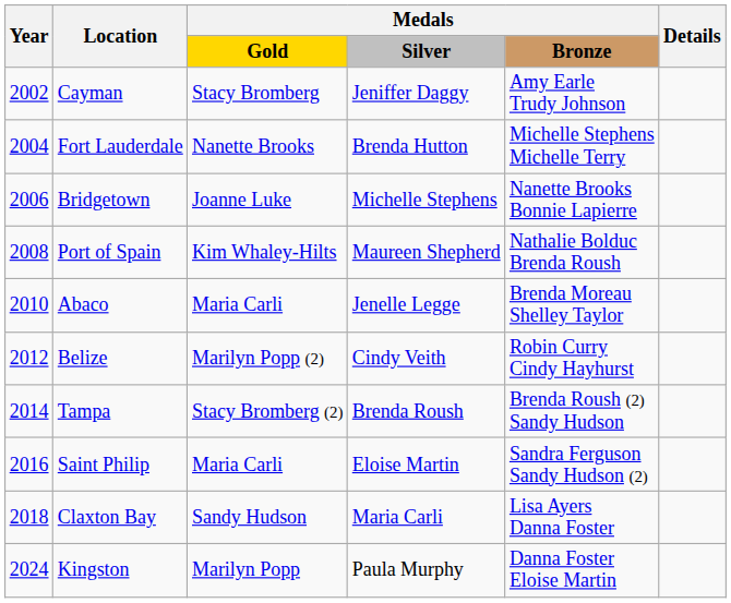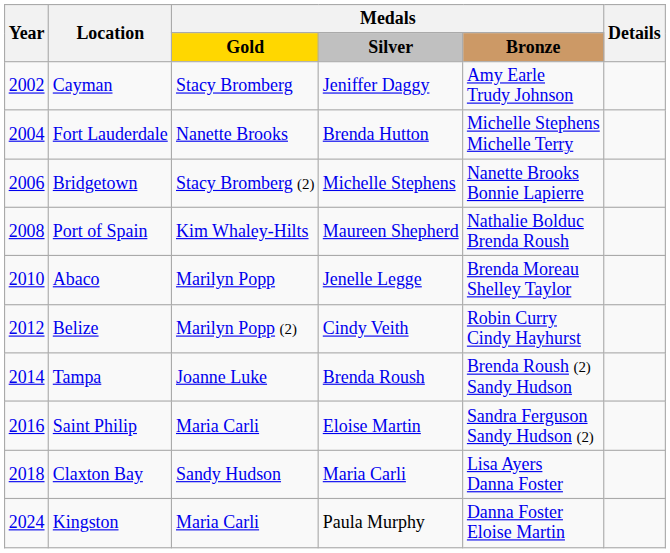 <table class="wikitable">
 <tr>
 <th rowspan="2">Year</th>
 <th rowspan="2">Location</th>
 <th colspan="3">Medals</th>
 <th rowspan="2">Details</th>
 </tr>
 <tr style="text-align:center;">
 <td bgcolor="gold"><strong>Gold</strong></td>
 <td bgcolor="silver"><strong>Silver</strong></td>
 <td bgcolor="cc9966"><strong>Bronze</strong></td>
 </tr>
 <tr>
 <td><a href='#'>2002</a></td>
 <td> <a href='#'>Cayman</a></td>
 <td> <a href='#'>Stacy Bromberg</a></td>
 <td> <a href='#'>Jeniffer Daggy</a></td>
 <td> <a href='#'>Amy Earle</a><br> <a href='#'>Trudy Johnson</a></td>
 <td></td>
 </tr>
 <tr>
 <td><a href='#'>2004</a></td>
 <td> <a href='#'>Fort Lauderdale</a></td>
 <td> <a href='#'>Nanette Brooks</a></td>
 <td> <a href='#'>Brenda Hutton</a></td>
 <td> <a href='#'>Michelle Stephens</a><br> <a href='#'>Michelle Terry</a></td>
 <td></td>
 </tr>
 <tr>
 <td><a href='#'>2006</a></td>
 <td> <a href='#'>Bridgetown</a></td>
-<td> <a href='#'>Joanne Luke</a></td>
+<td> <a href='#'>Stacy Bromberg</a> <small>(2)</small></td>
 <td> <a href='#'>Michelle Stephens</a></td>
 <td> <a href='#'>Nanette Brooks</a><br> <a href='#'>Bonnie Lapierre</a></td>
 <td></td>
 </tr>
 <tr>
 <td><a href='#'>2008</a></td>
 <td> <a href='#'>Port of Spain</a></td>
 <td> <a href='#'>Kim Whaley-Hilts</a></td>
 <td> <a href='#'>Maureen Shepherd</a></td>
 <td> <a href='#'>Nathalie Bolduc</a><br> <a href='#'>Brenda Roush</a></td>
 <td></td>
 </tr>
 <tr>
 <td><a href='#'>2010</a></td>
 <td> <a href='#'>Abaco</a></td>
-<td> <a href='#'>Maria Carli</a></td>
+<td> <a href='#'>Marilyn Popp</a></td>
 <td> <a href='#'>Jenelle Legge</a></td>
 <td> <a href='#'>Brenda Moreau</a><br> <a href='#'>Shelley Taylor</a></td>
 <td></td>
 </tr>
 <tr>
 <td><a href='#'>2012</a></td>
 <td> <a href='#'>Belize</a></td>
 <td> <a href='#'>Marilyn Popp</a> <small>(2)</small></td>
 <td> <a href='#'>Cindy Veith</a></td>
 <td> <a href='#'>Robin Curry</a><br> <a href='#'>Cindy Hayhurst</a></td>
 <td></td>
 </tr>
 <tr>
 <td><a href='#'>2014</a></td>
 <td> <a href='#'>Tampa</a></td>
-<td> <a href='#'>Stacy Bromberg</a> <small>(2)</small></td>
+<td> <a href='#'>Joanne Luke</a></td>
 <td> <a href='#'>Brenda Roush</a></td>
 <td> <a href='#'>Brenda Roush</a> <small>(2)</small><br> <a href='#'>Sandy Hudson</a></td>
 <td></td>
 </tr>
 <tr>
 <td><a href='#'>2016</a></td>
 <td> <a href='#'>Saint Philip</a></td>
 <td> <a href='#'>Maria Carli</a></td>
 <td> <a href='#'>Eloise Martin</a></td>
 <td> <a href='#'>Sandra Ferguson</a><br> <a href='#'>Sandy Hudson</a> <small>(2)</small></td>
 <td></td>
 </tr>
 <tr>
 <td><a href='#'>2018</a></td>
 <td> <a href='#'>Claxton Bay</a></td>
 <td> <a href='#'>Sandy Hudson</a></td>
 <td> <a href='#'>Maria Carli</a></td>
 <td> <a href='#'>Lisa Ayers</a><br> <a href='#'>Danna Foster</a></td>
 <td></td>
 </tr>
 <tr>
 <td><a href='#'>2024</a></td>
 <td> <a href='#'>Kingston</a></td>
-<td> <a href='#'>Marilyn Popp</a></td>
+<td> <a href='#'>Maria Carli</a></td>
 <td> Paula Murphy</td>
 <td> <a href='#'>Danna Foster</a><br> <a href='#'>Eloise Martin</a></td>
 <td></td>
 </tr>
 </table>
